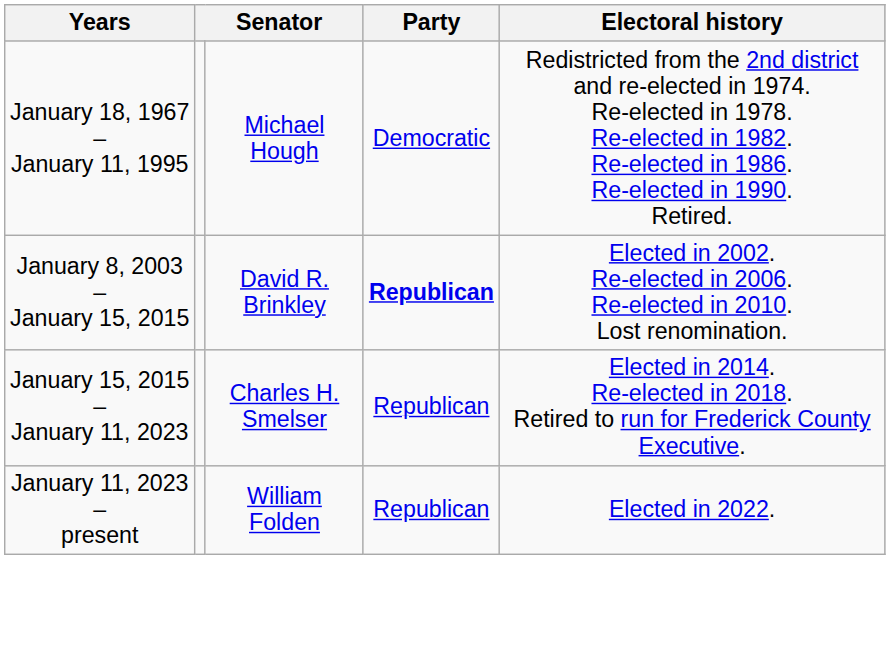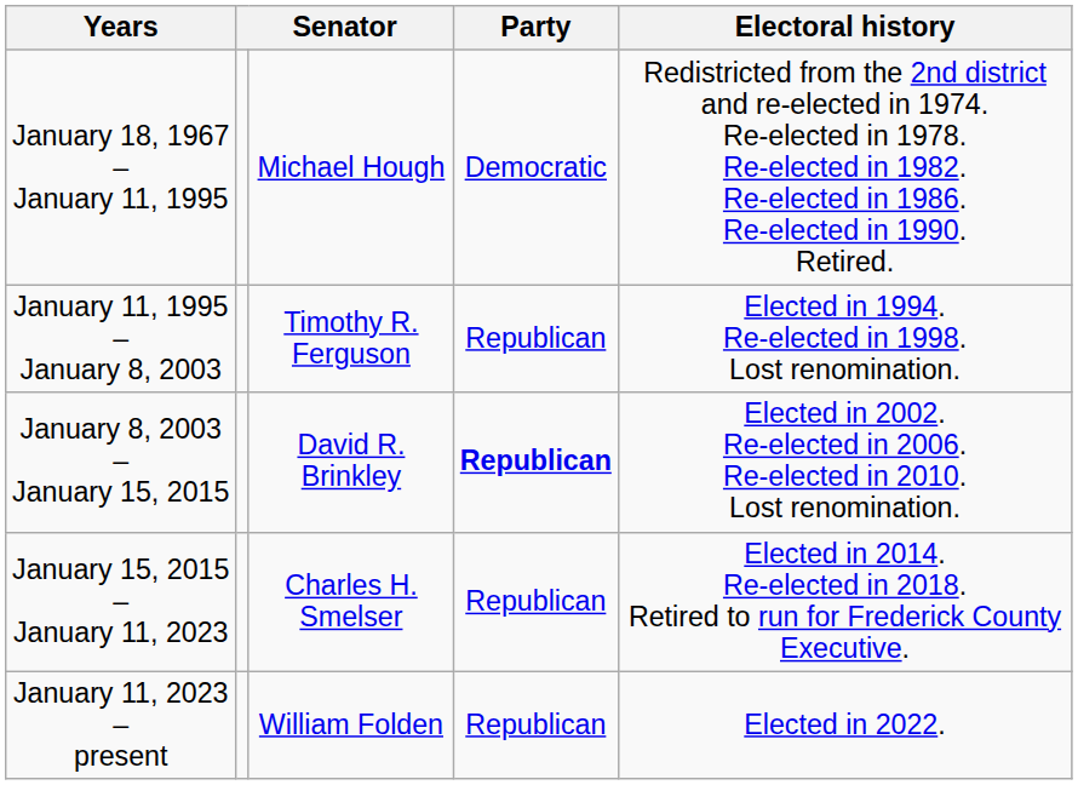 <table class=wikitable style="text-align:center">
 <tr valign=bottom>
 <th>Years</th>
 <th colspan=2>Senator</th>
 <th>Party</th>
 <th>Electoral history</th>
 </tr>
 <tr>
 <td nowrap><span>January 18, 1967</span><br>–<br><span>January 11, 1995</span></td>
 <td></td>
 <td><a href='#'>Michael Hough</a></td>
 <td><a href='#'>Democratic</a></td>
 <td>Redistricted from the <a href='#'>2nd district</a> and re-elected in 1974.<br>Re-elected in 1978.<br><a href='#'>Re-elected in 1982</a>.<br><a href='#'>Re-elected in 1986</a>.<br><a href='#'>Re-elected in 1990</a>.<br>Retired.</td>
+</tr>
+<tr>
+<td nowrap><span>January 11, 1995</span><br>–<br><span>January 8, 2003</span></td>
+<td></td>
+<td><a href='#'>Timothy R. Ferguson</a></td>
+<td><a href='#'>Republican</a></td>
+<td><a href='#'>Elected in 1994</a>.<br><a href='#'>Re-elected in 1998</a>.<br>Lost renomination.</td>
 </tr>
 <tr>
 <td nowrap><span>January 8, 2003</span><br>–<br><span>January 15, 2015</span></td>
 <td align=left></td>
 <td><a href='#'>David R. Brinkley</a></td>
 <td><strong><a href='#'>Republican</a></strong></td>
 <td><a href='#'>Elected in 2002</a>.<br><a href='#'>Re-elected in 2006</a>.<br><a href='#'>Re-elected in 2010</a>.<br>Lost renomination.</td>
 </tr>
 <tr>
 <td nowrap><span>January 15, 2015</span><br>–<br><span>January 11, 2023</span></td>
 <td align=left></td>
 <td><a href='#'>Charles H. Smelser</a></td>
 <td><a href='#'>Republican</a></td>
 <td><a href='#'>Elected in 2014</a>.<br><a href='#'>Re-elected in 2018</a>.<br>Retired to <a href='#'>run for Frederick County Executive</a>.</td>
 </tr>
 <tr>
 <td nowrap><span>January 11, 2023</span><br>–<br><span>present</span></td>
 <td align=left></td>
 <td><a href='#'>William Folden</a></td>
 <td><a href='#'>Republican</a></td>
 <td><a href='#'>Elected in 2022</a>.</td>
 </tr>
 </table>
